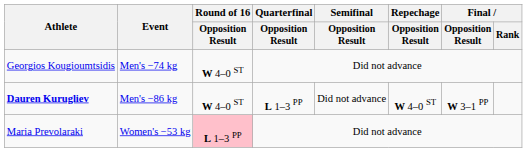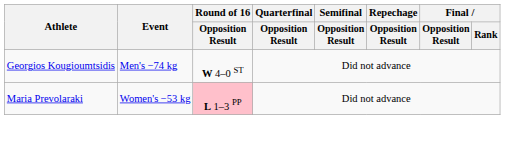 <table class="wikitable" style="font-size:90%">
 <tr>
 <th rowspan=2>Athlete</th>
 <th rowspan=2>Event</th>
 <th>Round of 16</th>
 <th>Quarterfinal</th>
 <th>Semifinal</th>
 <th>Repechage</th>
 <th colspan=2>Final / </th>
 </tr>
 <tr style="font-size: 95%">
 <th>Opposition<br>Result</th>
 <th>Opposition<br>Result</th>
 <th>Opposition<br>Result</th>
 <th>Opposition<br>Result</th>
 <th>Opposition<br>Result</th>
 <th>Rank</th>
 </tr>
 <tr align=center>
 <td align=left><a href='#'>Georgios Kougioumtsidis</a></td>
 <td align=left><a href='#'>Men's −74 kg</a></td>
 <td><br><strong>W</strong> 4–0 <sup>ST</sup></td>
 <td colspan=5>Did not advance</td>
 </tr>
 <tr align=center>
-<td align=left><strong><a href='#'>Dauren Kurugliev</a></strong></td>
-<td align=left><a href='#'>Men's −86 kg</a></td>
-<td><br><strong>W</strong> 4–0 <sup>ST</sup></td>
-<td><br><strong>L</strong> 1–3 <sup>PP</sup></td>
-<td>Did not advance</td>
-<td><br><strong>W</strong> 4–0 <sup>ST</sup></td>
-<td><br><strong>W</strong> 3–1 <sup>PP</sup></td>
-<td></td>
-</tr>
-<tr align=center>
 <td align=left><a href='#'>Maria Prevolaraki</a></td>
 <td align=left><a href='#'>Women's −53 kg</a></td>
 <td style="background: pink;"><br><strong>L</strong> 1–3 <sup>PP</sup></td>
 <td colspan=5>Did not advance</td>
 </tr>
 </table>
